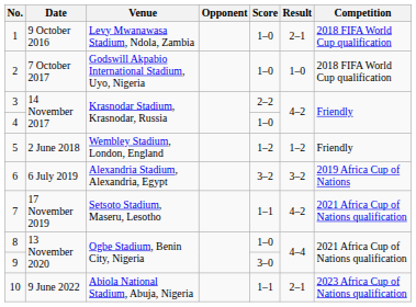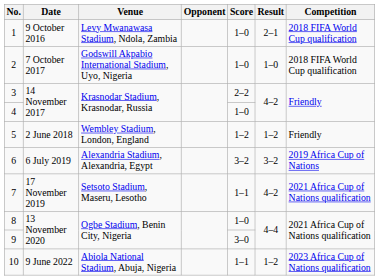 <table class="wikitable sortable">
 <tr>
 <th scope="col">No.</th>
 <th scope="col">Date</th>
 <th scope="col">Venue</th>
 <th scope="col">Opponent</th>
 <th scope="col">Score</th>
 <th scope="col">Result</th>
 <th scope="col">Competition</th>
 </tr>
 <tr>
 <td align="center">1</td>
 <td>9 October 2016</td>
 <td><a href='#'>Levy Mwanawasa Stadium</a>, Ndola, Zambia</td>
 <td></td>
 <td align="center">1–0</td>
 <td align="center">2–1</td>
 <td><a href='#'>2018 FIFA World Cup qualification</a></td>
 </tr>
 <tr>
 <td align="center">2</td>
 <td>7 October 2017</td>
 <td><a href='#'>Godswill Akpabio International Stadium</a>, Uyo, Nigeria</td>
 <td></td>
 <td align="center">1–0</td>
 <td align="center">1–0</td>
 <td>2018 FIFA World Cup qualification</td>
 </tr>
 <tr>
 <td align="center">3</td>
 <td rowspan="2">14 November 2017</td>
 <td rowspan="2"><a href='#'>Krasnodar Stadium</a>, Krasnodar, Russia</td>
 <td rowspan="2"></td>
 <td align="center">2–2</td>
 <td rowspan="2" style="text-align:center;">4–2</td>
 <td rowspan="2"><a href='#'>Friendly</a></td>
 </tr>
 <tr>
 <td align="center">4</td>
 <td align="center">1–0</td>
 </tr>
 <tr>
 <td align="center">5</td>
 <td>2 June 2018</td>
 <td><a href='#'>Wembley Stadium</a>, London, England</td>
 <td></td>
 <td align="center">1–2</td>
 <td align="center">1–2</td>
 <td>Friendly</td>
 </tr>
 <tr>
 <td align="center">6</td>
 <td>6 July 2019</td>
 <td><a href='#'>Alexandria Stadium</a>, Alexandria, Egypt</td>
 <td></td>
 <td align="center">3–2</td>
 <td align="center">3–2</td>
 <td><a href='#'>2019 Africa Cup of Nations</a></td>
 </tr>
 <tr>
 <td align="center">7</td>
 <td>17 November 2019</td>
 <td><a href='#'>Setsoto Stadium</a>, Maseru, Lesotho</td>
 <td></td>
 <td align="center">1–1</td>
 <td align="center">4–2</td>
 <td><a href='#'>2021 Africa Cup of Nations qualification</a></td>
 </tr>
 <tr>
 <td align="center">8</td>
 <td rowspan="2">13 November 2020</td>
 <td rowspan="2"><a href='#'>Ogbe Stadium</a>, Benin City, Nigeria</td>
 <td rowspan="2"></td>
 <td align="center">1–0</td>
 <td rowspan="2" style="text-align:center;">4–4</td>
 <td rowspan="2">2021 Africa Cup of Nations qualification</td>
 </tr>
 <tr>
 <td align="center">9</td>
 <td align="center">3–0</td>
 </tr>
 <tr>
 <td align="center">10</td>
 <td>9 June 2022</td>
 <td><a href='#'>Abiola National Stadium</a>, Abuja, Nigeria</td>
 <td></td>
 <td align="center">1–1</td>
-<td style="text-align:center;">2–1</td>
+<td align="center">1–2</td>
 <td><a href='#'>2023 Africa Cup of Nations qualification</a></td>
 </tr>
 </table>
